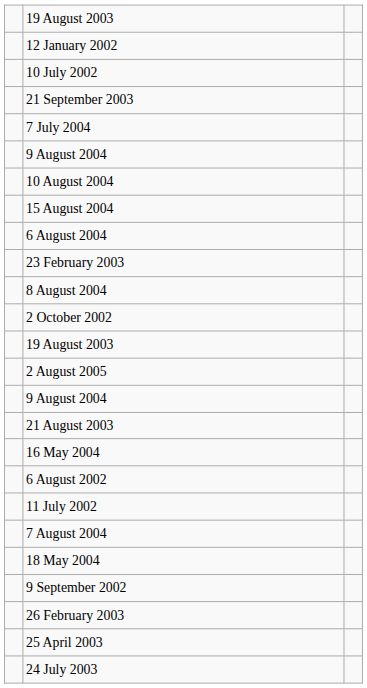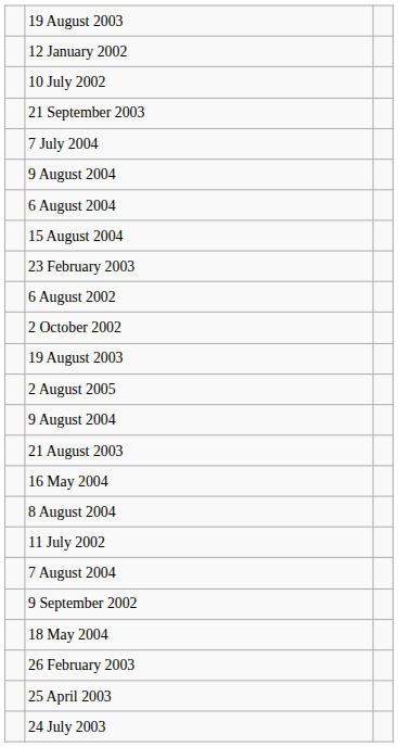 <table class="wikitable" style="font-size: 89%; float: left; width: 26em; margin-right: 1em; height: 700px">
 <tr>
 <td></td>
 <td>19 August 2003</td>
 <td></td>
 </tr>
 <tr>
 <td></td>
 <td>12 January 2002</td>
 <td></td>
 </tr>
 <tr>
 <td></td>
 <td>10 July 2002</td>
 <td></td>
 </tr>
 <tr>
 <td></td>
 <td>21 September 2003</td>
 <td></td>
 </tr>
 <tr>
 <td></td>
 <td>7 July 2004</td>
 <td></td>
 </tr>
 <tr>
 <td></td>
 <td>9 August 2004</td>
 <td></td>
 </tr>
 <tr>
 <td></td>
-<td>10 August 2004</td>
+<td>6 August 2004</td>
 <td></td>
 </tr>
 <tr>
 <td></td>
 <td>15 August 2004</td>
 <td></td>
 </tr>
 <tr>
 <td></td>
-<td>6 August 2004</td>
-<td></td>
-</tr>
-<tr>
-<td></td>
 <td>23 February 2003</td>
 <td></td>
 </tr>
 <tr>
 <td></td>
-<td>8 August 2004</td>
+<td>6 August 2002</td>
 <td></td>
 </tr>
 <tr>
 <td></td>
 <td>2 October 2002</td>
 <td></td>
 </tr>
 <tr>
 <td></td>
 <td>19 August 2003</td>
 <td></td>
 </tr>
 <tr>
 <td></td>
 <td>2 August 2005</td>
 <td></td>
 </tr>
 <tr>
 <td></td>
 <td>9 August 2004</td>
 <td></td>
 </tr>
 <tr>
 <td></td>
 <td>21 August 2003</td>
 <td></td>
 </tr>
 <tr>
 <td></td>
 <td>16 May 2004</td>
 <td></td>
 </tr>
 <tr>
 <td></td>
-<td>6 August 2002</td>
+<td>8 August 2004</td>
 <td></td>
 </tr>
 <tr>
 <td></td>
 <td>11 July 2002</td>
 <td></td>
 </tr>
 <tr>
 <td></td>
 <td>7 August 2004</td>
 <td></td>
 </tr>
 <tr>
 <td></td>
-<td>18 May 2004</td>
+<td>9 September 2002</td>
 <td></td>
 </tr>
 <tr>
 <td></td>
-<td>9 September 2002</td>
+<td>18 May 2004</td>
 <td></td>
 </tr>
 <tr>
 <td></td>
 <td>26 February 2003</td>
 <td></td>
 </tr>
 <tr>
 <td></td>
 <td>25 April 2003</td>
 <td></td>
 </tr>
 <tr>
 <td></td>
 <td>24 July 2003</td>
 <td></td>
 </tr>
 </table>
